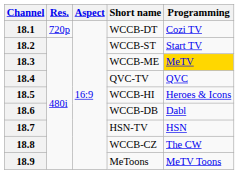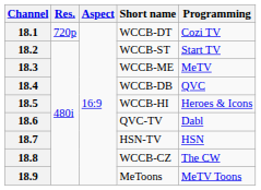 <table class="wikitable">
 <tr>
 <th scope = "col"><a href='#'>Channel</a></th>
 <th scope = "col"><a href='#'>Res.</a></th>
 <th scope = "col"><a href='#'>Aspect</a></th>
 <th scope = "col">Short name</th>
 <th scope = "col">Programming</th>
 </tr>
 <tr>
 <th scope = "row">18.1</th>
 <td><a href='#'>720p</a></td>
 <td rowspan="9"><a href='#'>16:9</a></td>
 <td>WCCB-DT</td>
 <td><a href='#'>Cozi TV</a></td>
 </tr>
 <tr>
 <th scope = "row">18.2</th>
 <td rowspan="8"><a href='#'>480i</a></td>
 <td>WCCB-ST</td>
 <td><a href='#'>Start TV</a></td>
 </tr>
 <tr>
 <th scope = "row">18.3</th>
 <td>WCCB-ME</td>
-<td style="background: gold;"><a href='#'>MeTV</a></td>
+<td><a href='#'>MeTV</a></td>
 </tr>
 <tr>
 <th scope = "row">18.4</th>
-<td>QVC-TV</td>
+<td>WCCB-DB</td>
 <td><a href='#'>QVC</a></td>
 </tr>
 <tr>
 <th scope = "row">18.5</th>
 <td>WCCB-HI</td>
 <td><a href='#'>Heroes & Icons</a></td>
 </tr>
 <tr>
 <th scope = "row">18.6</th>
-<td>WCCB-DB</td>
+<td>QVC-TV</td>
 <td><a href='#'>Dabl</a></td>
 </tr>
 <tr>
 <th scope = "row">18.7</th>
 <td>HSN-TV</td>
 <td><a href='#'>HSN</a></td>
 </tr>
 <tr>
 <th scope = "row">18.8</th>
 <td>WCCB-CZ</td>
 <td><a href='#'>The CW</a></td>
 </tr>
 <tr>
 <th scope = "row">18.9</th>
 <td>MeToons</td>
 <td><a href='#'>MeTV Toons</a></td>
 </tr>
 </table>
